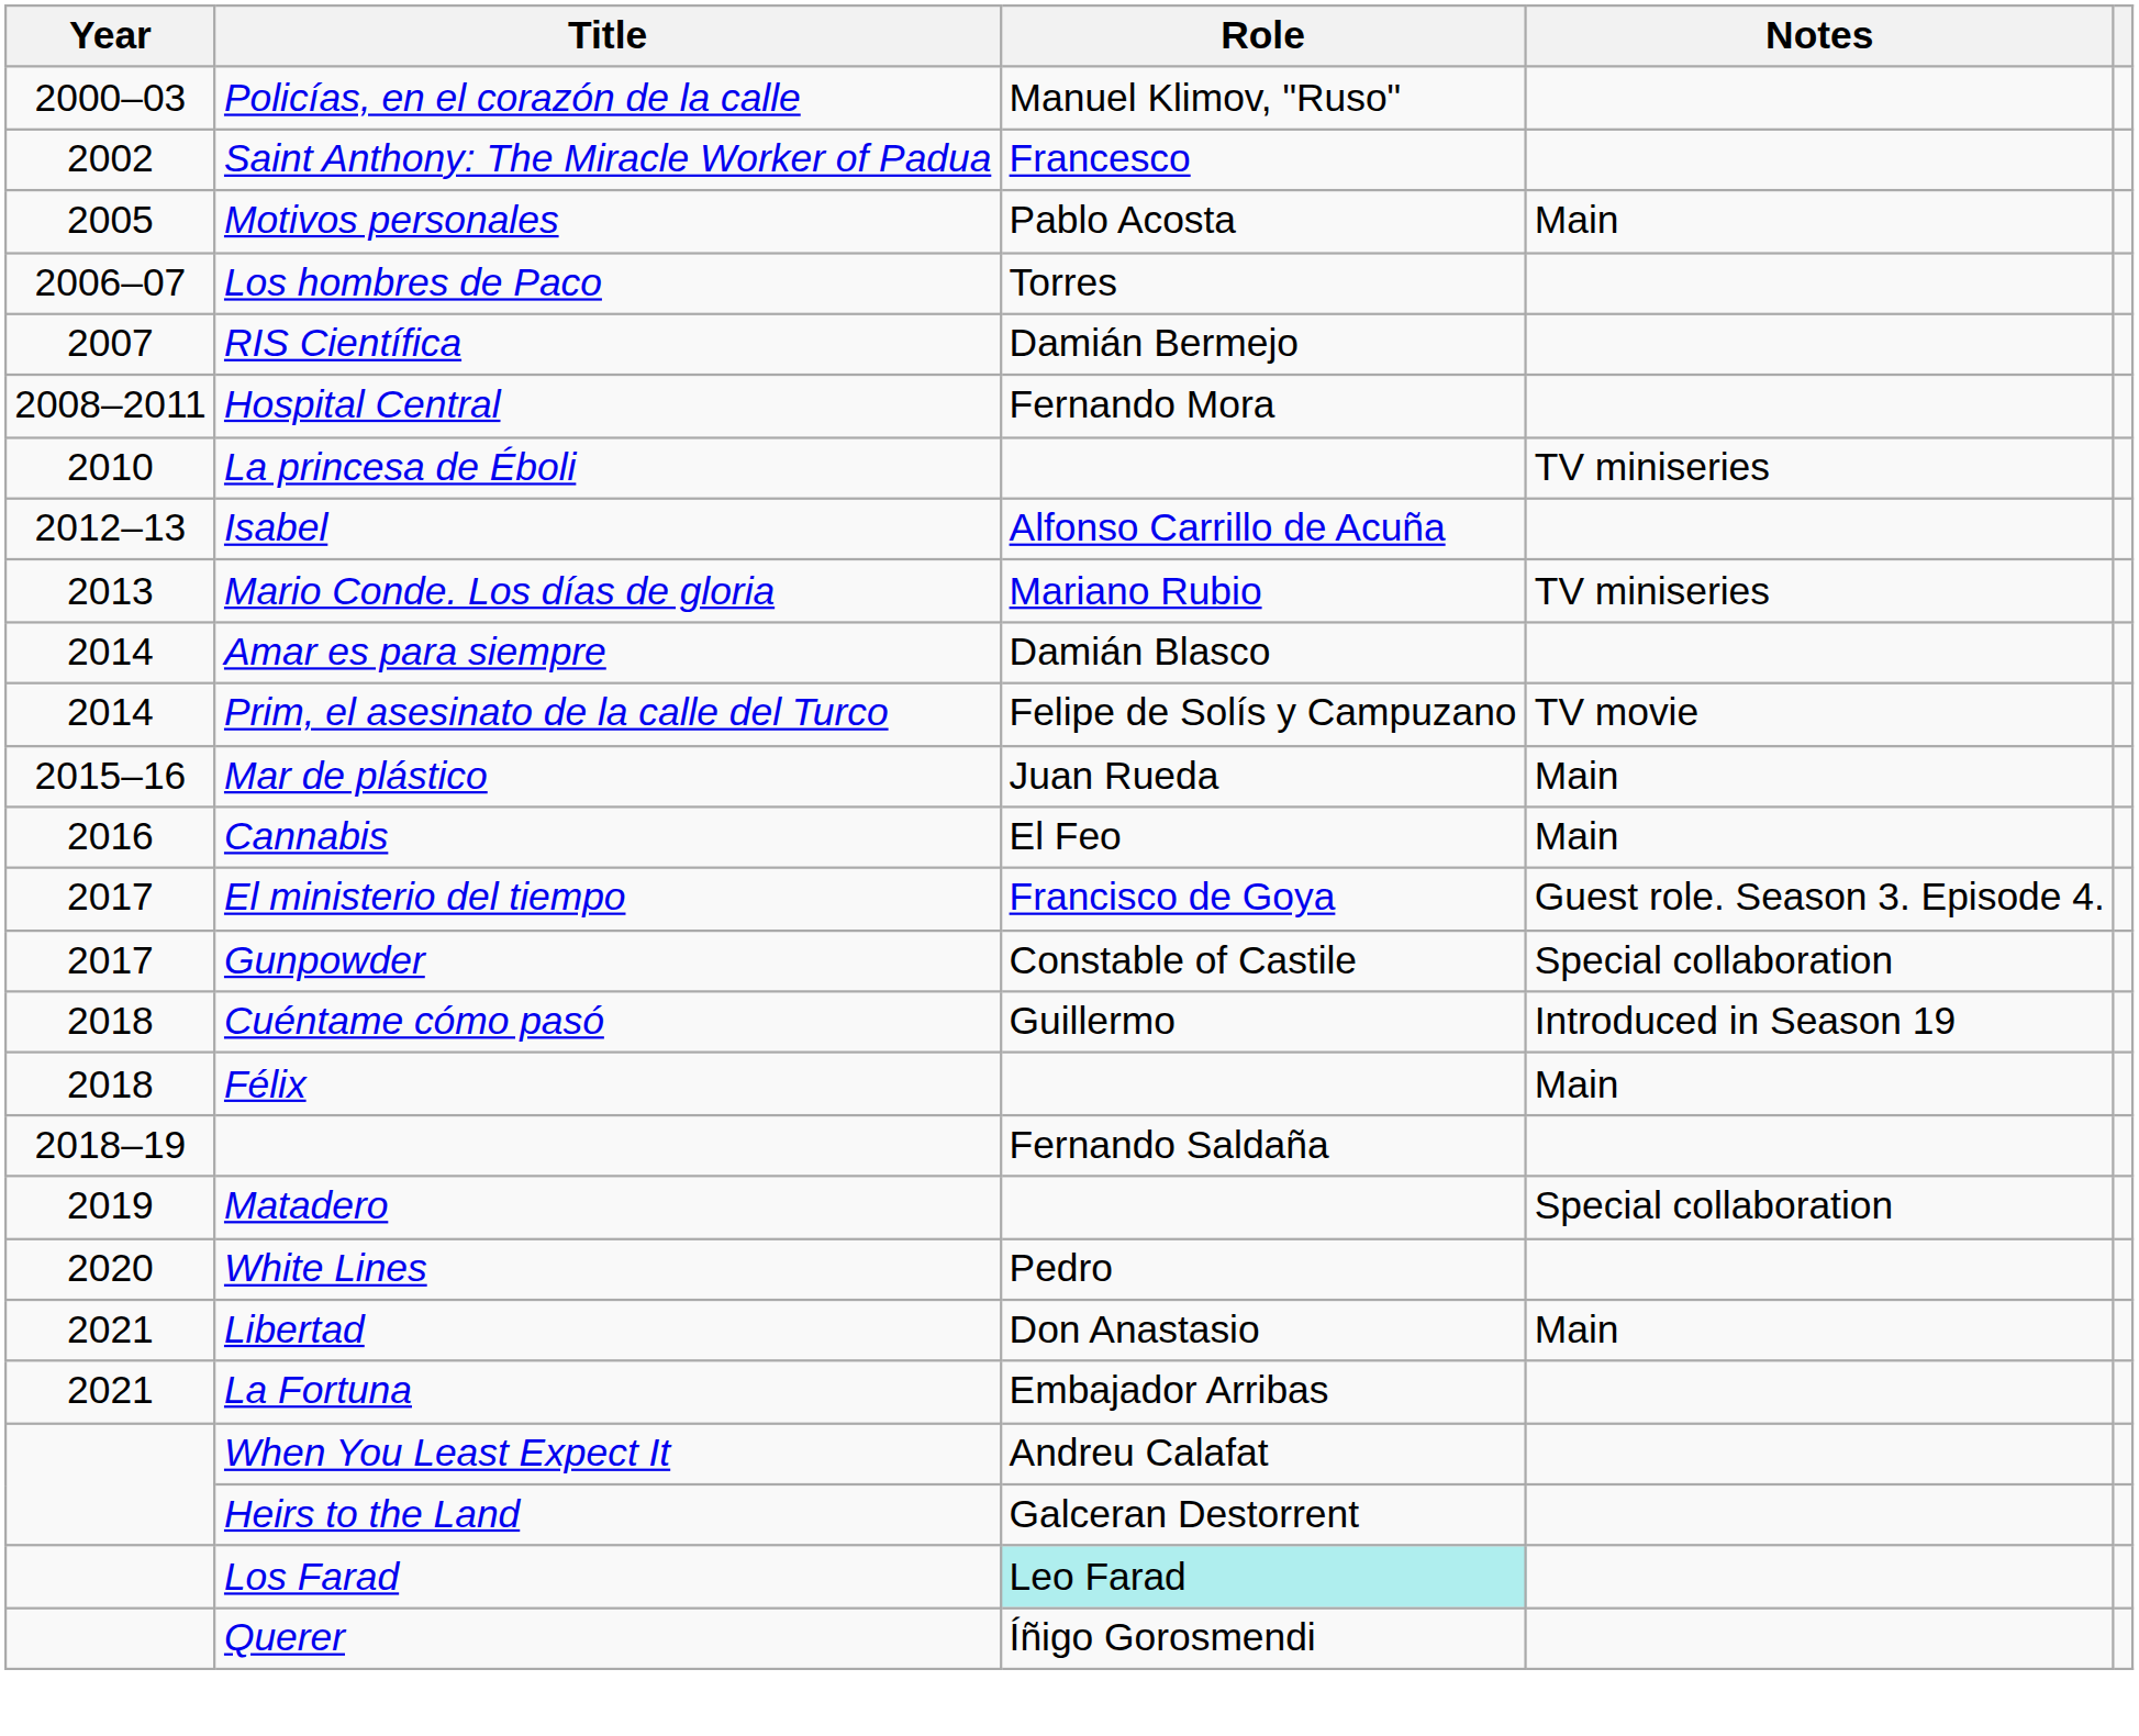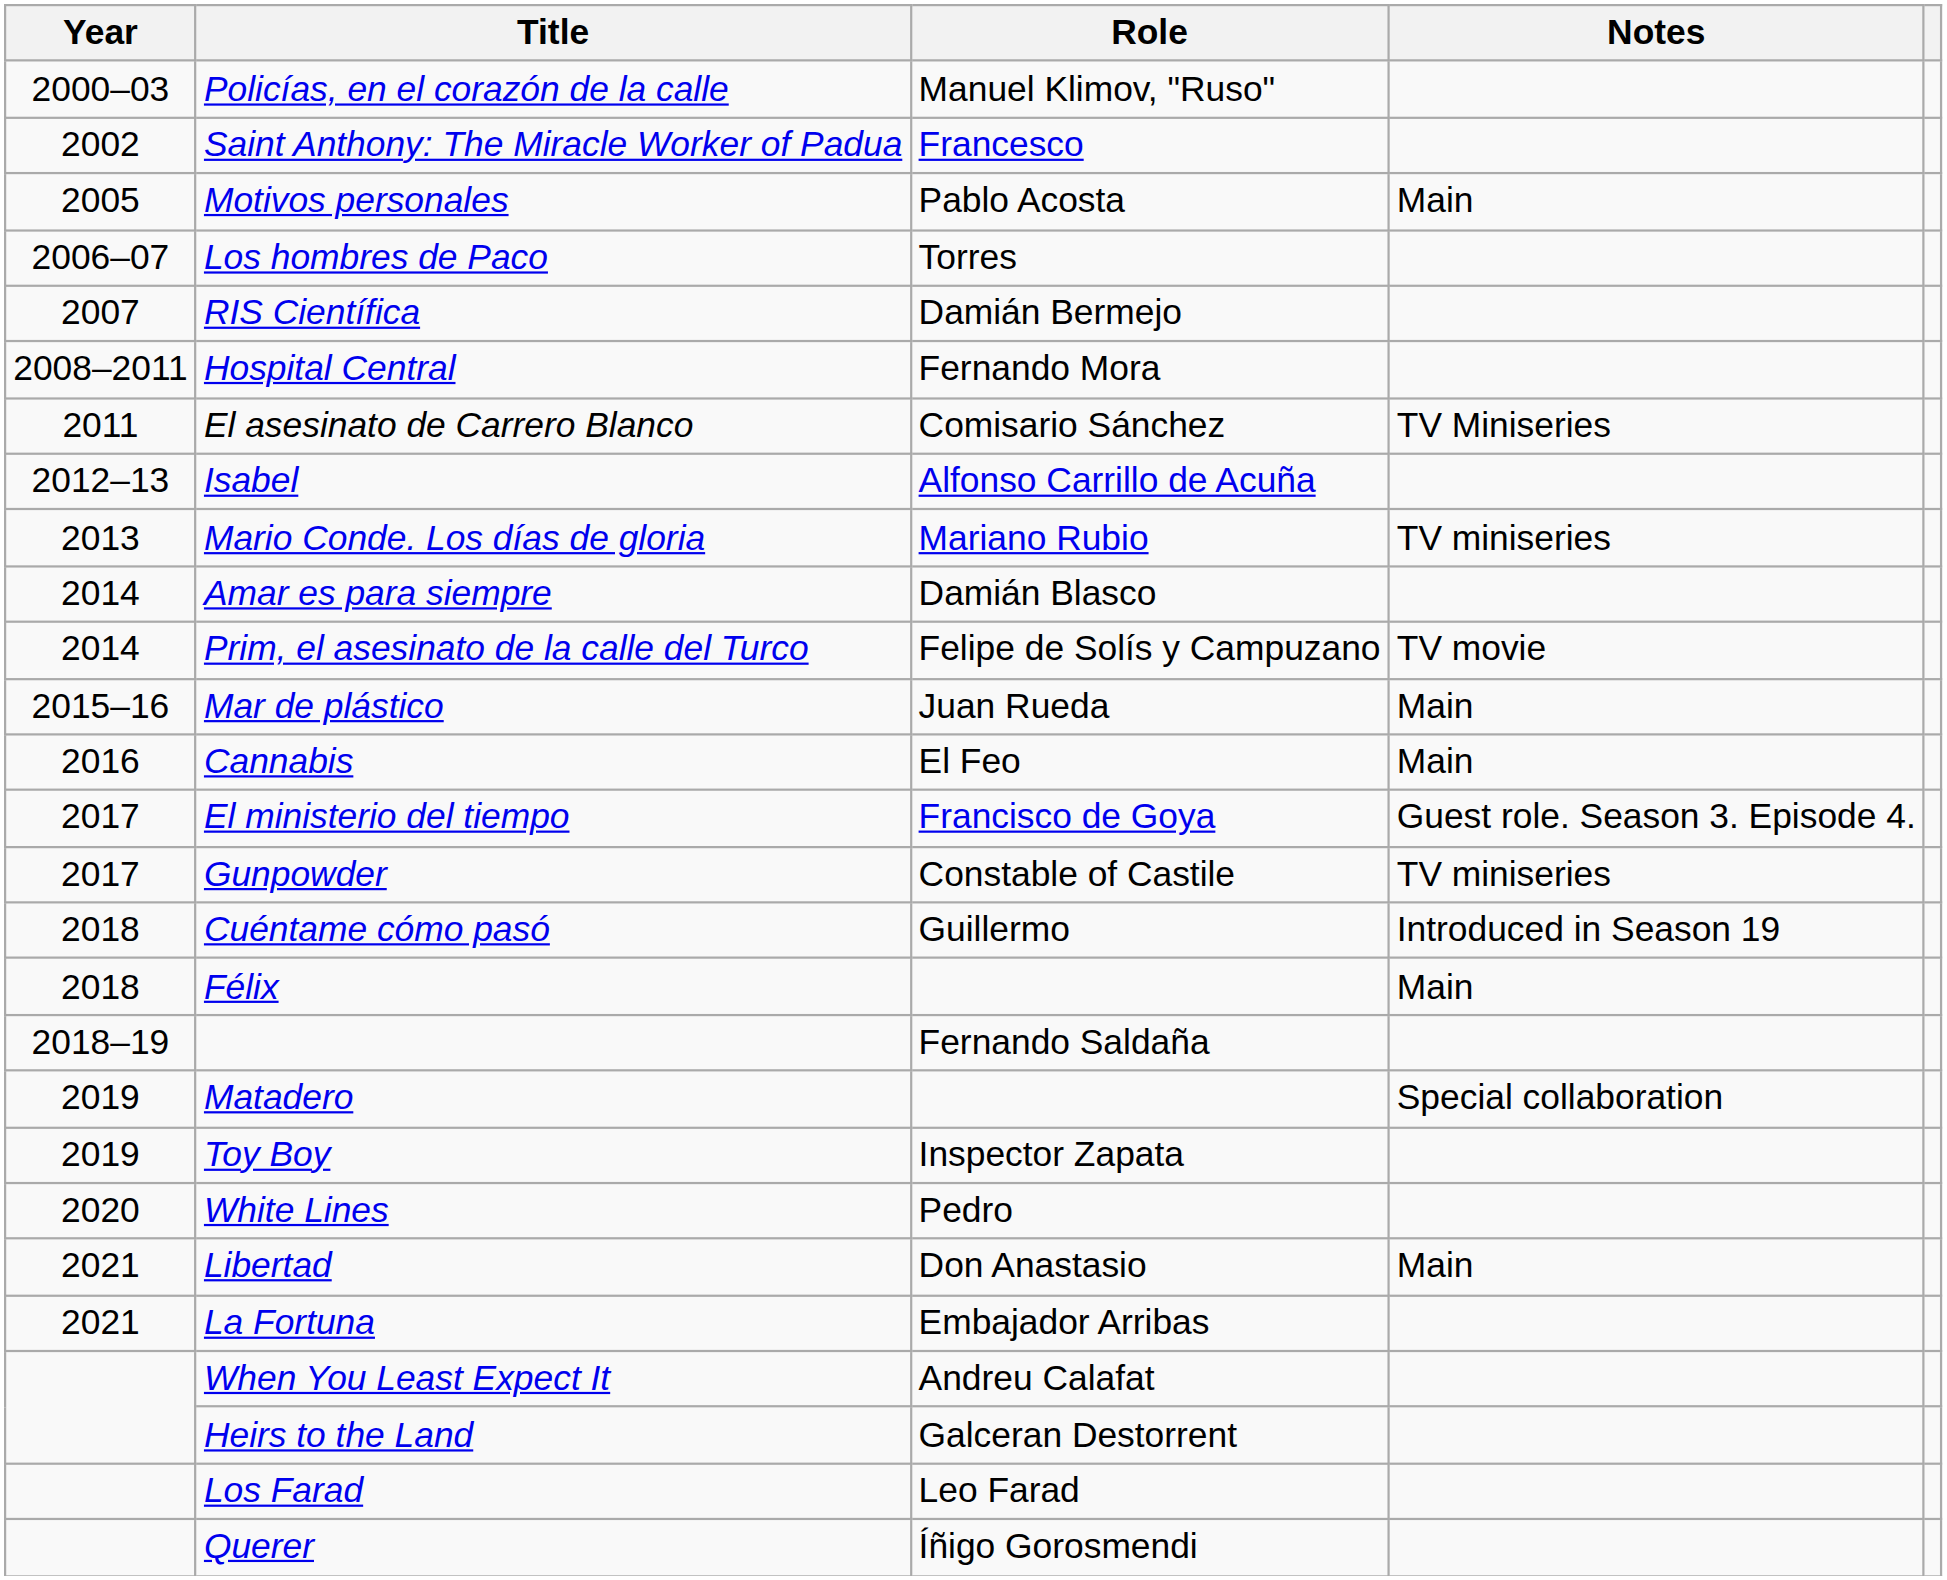 <table class="wikitable sortable">
 <tr>
 <th>Year</th>
 <th>Title</th>
 <th>Role</th>
 <th class="unsortable">Notes</th>
 <th></th>
 </tr>
 <tr>
 <td align = "center">2000–03</td>
 <td><em><a href='#'>Policías, en el corazón de la calle</a></em></td>
 <td>Manuel Klimov, "Ruso"</td>
 <td></td>
 <td align = "center"></td>
 </tr>
 <tr>
 <td align = "center">2002</td>
 <td><em><a href='#'>Saint Anthony: The Miracle Worker of Padua</a></em></td>
 <td><a href='#'>Francesco</a></td>
 <td></td>
 <td align = "center"></td>
 </tr>
 <tr>
 <td align = "center">2005</td>
 <td><em><a href='#'>Motivos personales</a></em></td>
 <td>Pablo Acosta</td>
 <td>Main</td>
 <td align = "center"></td>
 </tr>
 <tr>
 <td align = "center">2006–07</td>
 <td><em><a href='#'>Los hombres de Paco</a></em></td>
 <td>Torres</td>
 <td></td>
 <td align = "center"></td>
 </tr>
 <tr>
 <td align= "center">2007</td>
 <td><em><a href='#'>RIS Científica</a></em></td>
 <td>Damián Bermejo</td>
 <td></td>
 <td align = "center"></td>
 </tr>
 <tr>
 <td>2008–2011</td>
 <td><em><a href='#'>Hospital Central</a></em></td>
 <td>Fernando Mora</td>
 <td></td>
 <td align = "center"></td>
 </tr>
 <tr>
-<td align = "center">2010</td>
-<td><em><a href='#'>La princesa de Éboli</a></em></td>
-<td></td>
-<td>TV miniseries</td>
+<td align = "center">2011</td>
+<td><em>El asesinato de Carrero Blanco</em></td>
+<td>Comisario Sánchez</td>
+<td>TV Miniseries</td>
 <td align = "center"></td>
 </tr>
 <tr>
 <td align = "center">2012–13</td>
 <td><em><a href='#'>Isabel</a></em></td>
 <td><a href='#'>Alfonso Carrillo de Acuña</a></td>
 <td></td>
 <td align = "center"></td>
 </tr>
 <tr>
 <td align = "center">2013</td>
 <td><em><a href='#'>Mario Conde. Los días de gloria</a></em></td>
 <td><a href='#'>Mariano Rubio</a></td>
 <td>TV miniseries</td>
 <td align = "center"></td>
 </tr>
 <tr>
 <td align = "center">2014</td>
 <td><em><a href='#'>Amar es para siempre</a></em></td>
 <td>Damián Blasco</td>
 <td></td>
 <td align = "center"></td>
 </tr>
 <tr>
 <td align = "center">2014</td>
 <td><em><a href='#'>Prim, el asesinato de la calle del Turco</a></em></td>
 <td>Felipe de Solís y Campuzano</td>
 <td>TV movie</td>
 <td align = "center"></td>
 </tr>
 <tr>
 <td align = "center">2015–16</td>
 <td><em><a href='#'>Mar de plástico</a></em></td>
 <td>Juan Rueda</td>
 <td>Main</td>
 <td align = "center"></td>
 </tr>
 <tr>
 <td align = "center">2016</td>
 <td><em><a href='#'>Cannabis</a></em></td>
 <td>El Feo</td>
 <td>Main</td>
 <td align = "center"></td>
 </tr>
 <tr>
 <td align = "center">2017</td>
 <td><em><a href='#'>El ministerio del tiempo</a></em></td>
 <td><a href='#'>Francisco de Goya</a></td>
 <td>Guest role. Season 3. Episode 4.</td>
 <td align = "center"></td>
 </tr>
 <tr>
 <td align = "center">2017</td>
 <td><em><a href='#'>Gunpowder</a></em></td>
 <td>Constable of Castile</td>
-<td>Special collaboration</td>
+<td>TV miniseries</td>
 <td align  = "center"></td>
 </tr>
 <tr>
 <td align = "center">2018</td>
 <td><em><a href='#'>Cuéntame cómo pasó</a></em></td>
 <td>Guillermo</td>
 <td>Introduced in Season 19</td>
 <td align = "center"></td>
 </tr>
 <tr>
 <td align = "center">2018</td>
 <td><em><a href='#'>Félix</a></em></td>
 <td></td>
 <td>Main</td>
 <td align = "center"></td>
 </tr>
 <tr>
 <td align = "center">2018–19</td>
 <td><em></em></td>
 <td>Fernando Saldaña</td>
 <td></td>
 <td align = "center"></td>
 </tr>
 <tr>
 <td align = "center">2019</td>
 <td><em><a href='#'>Matadero</a></em></td>
 <td></td>
 <td>Special collaboration</td>
+<td align = "center"></td>
+</tr>
+<tr>
+<td align = "center">2019</td>
+<td><em><a href='#'>Toy Boy</a></em></td>
+<td>Inspector Zapata</td>
+<td></td>
 <td align = "center"></td>
 </tr>
 <tr>
 <td align = "center">2020</td>
 <td><em><a href='#'>White Lines</a></em></td>
 <td>Pedro</td>
 <td></td>
 <td align = "center"></td>
 </tr>
 <tr>
 <td align = "center">2021</td>
 <td><em><a href='#'>Libertad</a></em></td>
 <td>Don Anastasio</td>
 <td>Main</td>
 <td align = "center"></td>
 </tr>
 <tr>
 <td align = "center">2021</td>
 <td><em><a href='#'>La Fortuna</a></em></td>
 <td>Embajador Arribas</td>
 <td></td>
 <td align = "center"></td>
 </tr>
 <tr>
 <td rowspan="2"></td>
 <td><em><a href='#'>When You Least Expect It</a></em></td>
 <td>Andreu Calafat</td>
 <td></td>
 <td></td>
 </tr>
 <tr>
 <td><em><a href='#'>Heirs to the Land</a></em></td>
 <td>Galceran Destorrent</td>
 <td></td>
 <td></td>
 </tr>
 <tr>
 <td></td>
 <td><em><a href='#'>Los Farad</a></em></td>
-<td style="background: paleturquoise;">Leo Farad</td>
+<td>Leo Farad</td>
 <td></td>
 <td></td>
 </tr>
 <tr>
 <td></td>
 <td><em><a href='#'>Querer</a></em></td>
 <td>Íñigo Gorosmendi</td>
 <td></td>
 <td></td>
 </tr>
 </table>
